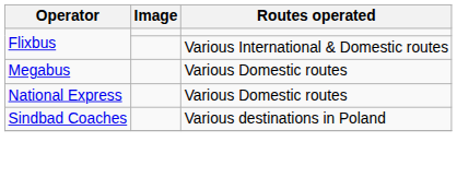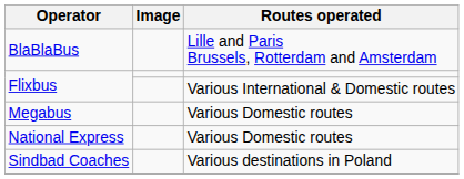 <table class="wikitable">
 <tr style="background:#f9f9f9;">
 <th>Operator</th>
 <th>Image</th>
 <th>Routes operated</th>
+</tr>
+<tr>
+<td> <a href='#'>BlaBlaBus</a></td>
+<td></td>
+<td><a href='#'>Lille</a> and <a href='#'>Paris</a><br><a href='#'>Brussels</a>, <a href='#'>Rotterdam</a> and <a href='#'>Amsterdam</a></td>
 </tr>
 <tr>
 <td rowspan="2"> <a href='#'>Flixbus</a></td>
 <td></td>
 <td></td>
 </tr>
 <tr>
 <td></td>
 <td>Various International & Domestic routes</td>
 </tr>
 <tr>
 <td> <a href='#'>Megabus</a></td>
 <td></td>
 <td>Various Domestic routes</td>
 </tr>
 <tr>
 <td> <a href='#'>National Express</a></td>
 <td></td>
 <td>Various Domestic routes</td>
 </tr>
 <tr>
 <td> <a href='#'>Sindbad Coaches</a></td>
 <td></td>
 <td>Various destinations in Poland</td>
 </tr>
 <tr>
 </tr>
 </table>
